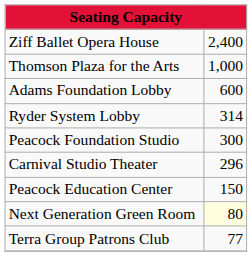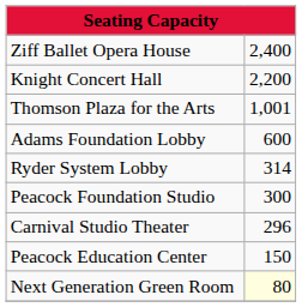 <table class="wikitable"  style="width:250px; float:right; margin:25px 0 25px 25px;">
 <tr>
 <th colspan="2" style="background: #e31037;">Seating Capacity</th>
 </tr>
 <tr>
 <td align="left">Ziff Ballet Opera House</td>
 <td align="right">2,400</td>
 </tr>
 <tr>
+<td align="left">Knight Concert Hall</td>
+<td align="right">2,200</td>
+</tr>
+<tr>
 <td align="left">Thomson Plaza for the Arts</td>
-<td align="right">1,000</td>
+<td align="right">1,001</td>
 </tr>
 <tr>
 <td align="left">Adams Foundation Lobby</td>
 <td align="right">600</td>
 </tr>
 <tr>
 <td align="left">Ryder System Lobby</td>
 <td align="right">314</td>
 </tr>
 <tr>
 <td align="left">Peacock Foundation Studio</td>
 <td align="right">300</td>
 </tr>
 <tr>
 <td align="left">Carnival Studio Theater</td>
 <td align="right">296</td>
 </tr>
 <tr>
 <td align="left">Peacock Education Center</td>
 <td align="right">150</td>
 </tr>
 <tr>
 <td align="left">Next Generation Green Room</td>
 <td align="right" style="background: lightyellow;">80</td>
 </tr>
 <tr>
-<td align="left">Terra Group Patrons Club</td>
-<td align="right">77</td>
-</tr>
-<tr>
 </tr>
 </table>
